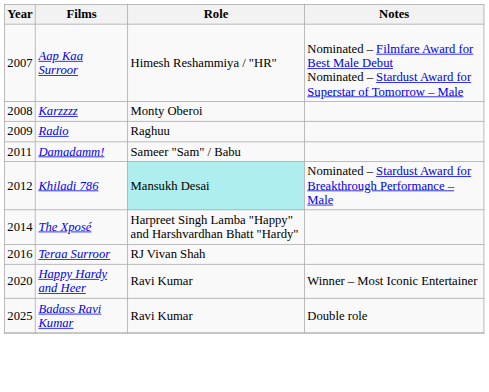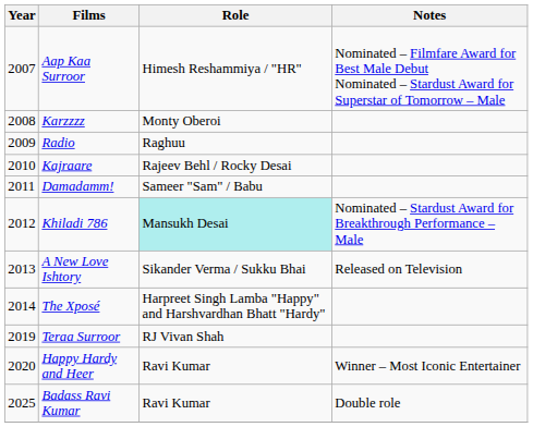 <table class="wikitable sortable">
 <tr>
 <th>Year</th>
 <th>Films</th>
 <th>Role</th>
 <th>Notes</th>
 </tr>
 <tr>
 <td>2007</td>
 <td><em><a href='#'>Aap Kaa Surroor</a></em></td>
 <td>Himesh Reshammiya / "HR"</td>
 <td><br>Nominated – <a href='#'>Filmfare Award for Best Male Debut</a> <br>Nominated – <a href='#'>Stardust Award for Superstar of Tomorrow – Male</a></td>
 </tr>
 <tr>
 <td>2008</td>
 <td><em><a href='#'>Karzzzz</a></em></td>
 <td>Monty Oberoi</td>
 <td></td>
 </tr>
 <tr>
 <td>2009</td>
 <td><em><a href='#'>Radio</a></em></td>
 <td>Raghuu</td>
 <td></td>
 </tr>
 <tr>
+<td>2010</td>
+<td><em><a href='#'>Kajraare</a></em></td>
+<td>Rajeev Behl / Rocky Desai</td>
+<td></td>
+</tr>
+<tr>
 <td>2011</td>
 <td><em><a href='#'>Damadamm!</a></em></td>
 <td>Sameer "Sam" / Babu</td>
 <td></td>
 </tr>
 <tr>
 <td>2012</td>
 <td><em><a href='#'>Khiladi 786</a></em></td>
 <td style="background: paleturquoise;">Mansukh Desai</td>
 <td>Nominated – <a href='#'>Stardust Award for Breakthrough Performance – Male</a></td>
 </tr>
 <tr>
+<td>2013</td>
+<td><em><a href='#'>A New Love Ishtory</a></em></td>
+<td>Sikander Verma / Sukku Bhai</td>
+<td>Released on Television</td>
+</tr>
+<tr>
 <td>2014</td>
 <td><em><a href='#'>The Xposé</a></em></td>
 <td>Harpreet Singh Lamba "Happy" and Harshvardhan Bhatt "Hardy"</td>
 <td></td>
 </tr>
 <tr>
-<td>2016</td>
+<td>2019</td>
 <td><em><a href='#'>Teraa Surroor</a></em></td>
 <td>RJ Vivan Shah</td>
 <td></td>
 </tr>
 <tr>
 <td>2020</td>
 <td><em><a href='#'>Happy Hardy and Heer</a></em></td>
 <td>Ravi Kumar</td>
 <td>Winner – Most Iconic Entertainer</td>
 </tr>
 <tr>
 <td>2025</td>
 <td><em><a href='#'>Badass Ravi Kumar</a></em></td>
 <td>Ravi Kumar</td>
 <td>Double role</td>
 </tr>
 <tr>
 </tr>
 </table>
